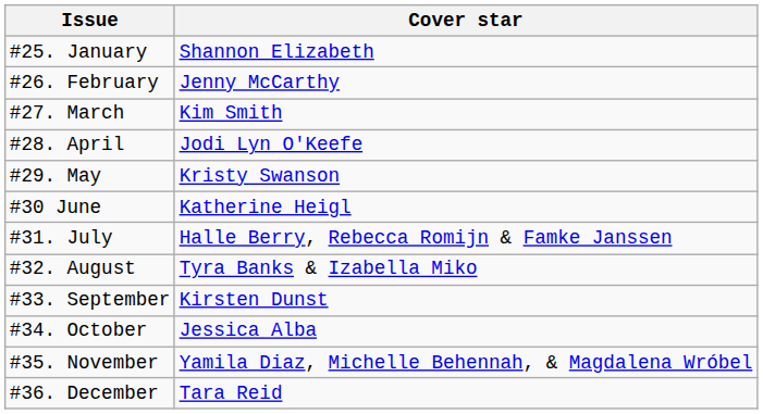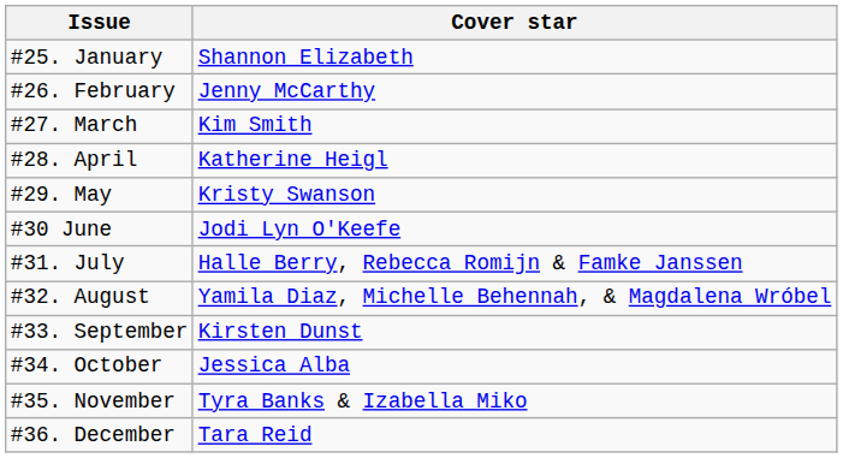 <table class="sortable wikitable">
 <tr>
 <th>Issue</th>
 <th>Cover star</th>
 </tr>
 <tr>
 <td>#25. January</td>
 <td><a href='#'>Shannon Elizabeth</a></td>
 </tr>
 <tr>
 <td>#26. February</td>
 <td><a href='#'>Jenny McCarthy</a></td>
 </tr>
 <tr>
 <td>#27. March</td>
 <td><a href='#'>Kim Smith</a></td>
 </tr>
 <tr>
 <td>#28. April</td>
-<td><a href='#'>Jodi Lyn O'Keefe</a></td>
+<td><a href='#'>Katherine Heigl</a></td>
 </tr>
 <tr>
 <td>#29. May</td>
 <td><a href='#'>Kristy Swanson</a></td>
 </tr>
 <tr>
 <td>#30 June</td>
-<td><a href='#'>Katherine Heigl</a></td>
+<td><a href='#'>Jodi Lyn O'Keefe</a></td>
 </tr>
 <tr>
 <td>#31. July</td>
 <td><a href='#'>Halle Berry</a>, <a href='#'>Rebecca Romijn</a> & <a href='#'>Famke Janssen</a></td>
 </tr>
 <tr>
 <td>#32. August</td>
-<td><a href='#'>Tyra Banks</a> & <a href='#'>Izabella Miko</a></td>
+<td><a href='#'>Yamila Diaz</a>, <a href='#'>Michelle Behennah</a>, & <a href='#'>Magdalena Wróbel</a></td>
 </tr>
 <tr>
 <td>#33. September</td>
 <td><a href='#'>Kirsten Dunst</a></td>
 </tr>
 <tr>
 <td>#34. October</td>
 <td><a href='#'>Jessica Alba</a></td>
 </tr>
 <tr>
 <td>#35. November</td>
-<td><a href='#'>Yamila Diaz</a>, <a href='#'>Michelle Behennah</a>, & <a href='#'>Magdalena Wróbel</a></td>
+<td><a href='#'>Tyra Banks</a> & <a href='#'>Izabella Miko</a></td>
 </tr>
 <tr>
 <td>#36. December</td>
 <td><a href='#'>Tara Reid</a></td>
 </tr>
 </table>
